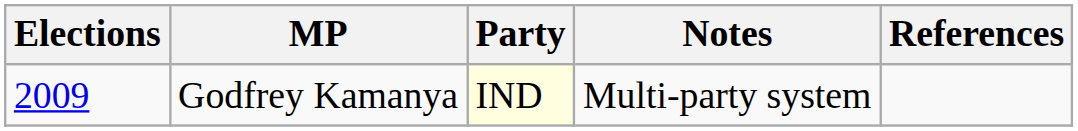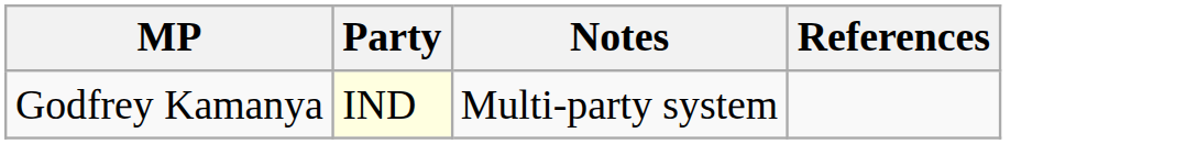 <table class="wikitable">
 <tr>
-<th>Elections</th>
 <th>MP</th>
 <th>Party</th>
 <th>Notes</th>
 <th>References</th>
 </tr>
 <tr>
-<td><a href='#'>2009</a></td>
 <td>Godfrey Kamanya</td>
 <td style="background: lightyellow;">IND</td>
 <td>Multi-party system</td>
 <td></td>
 </tr>
 </table>
